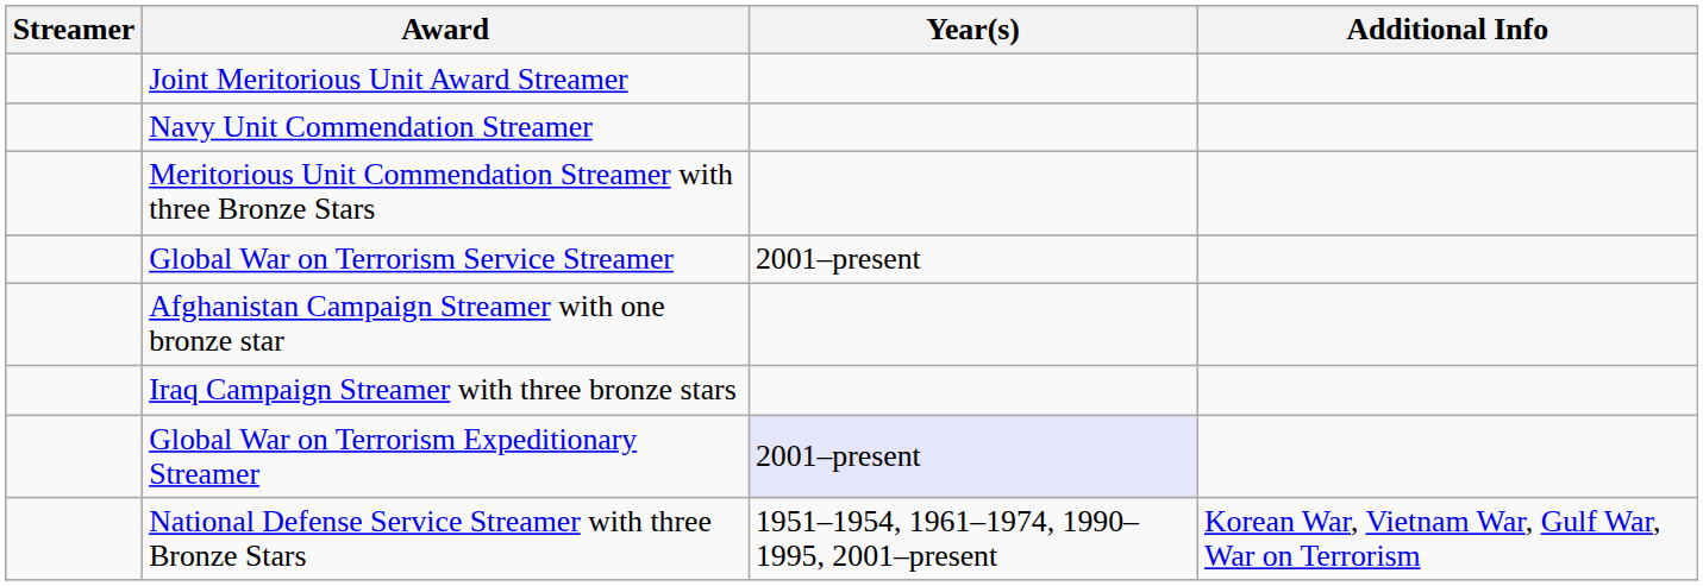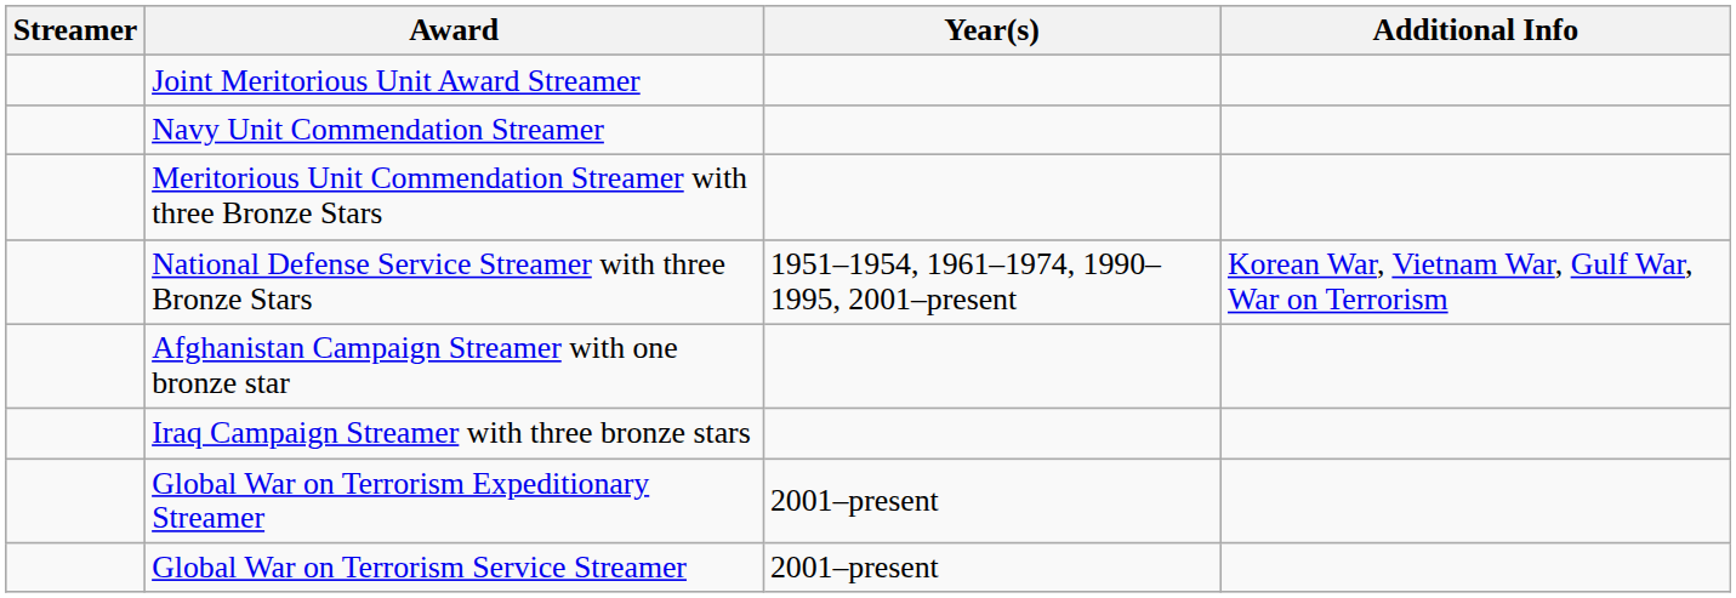 <table class="wikitable" style="margin:auto;">
 <tr>
 <th>Streamer</th>
 <th>Award</th>
 <th>Year(s)</th>
 <th>Additional Info</th>
 </tr>
 <tr>
 <td></td>
 <td><a href='#'>Joint Meritorious Unit Award Streamer</a></td>
 <td><br></td>
 <td><br></td>
 </tr>
 <tr>
 <td></td>
 <td><a href='#'>Navy Unit Commendation Streamer</a></td>
 <td><br></td>
 <td><br></td>
 </tr>
 <tr>
 <td></td>
 <td><a href='#'>Meritorious Unit Commendation Streamer</a> with three Bronze Stars</td>
 <td><br></td>
 <td><br></td>
 </tr>
 <tr>
 <td></td>
-<td><a href='#'>Global War on Terrorism Service Streamer</a></td>
-<td>2001–present</td>
-<td><br></td>
+<td><a href='#'>National Defense Service Streamer</a> with three Bronze Stars</td>
+<td>1951–1954, 1961–1974, 1990–1995, 2001–present</td>
+<td><a href='#'>Korean War</a>, <a href='#'>Vietnam War</a>, <a href='#'>Gulf War</a>, <a href='#'>War on Terrorism</a></td>
 </tr>
 <tr>
 <td></td>
 <td><a href='#'>Afghanistan Campaign Streamer</a> with one bronze star</td>
 <td><br></td>
 <td><br></td>
 </tr>
 <tr>
 <td></td>
 <td><a href='#'>Iraq Campaign Streamer</a> with three bronze stars</td>
 <td><br></td>
 <td><br></td>
 </tr>
 <tr>
 <td></td>
 <td><a href='#'>Global War on Terrorism Expeditionary Streamer</a></td>
-<td style="background: lavender;">2001–present</td>
+<td>2001–present</td>
 <td><br></td>
 </tr>
 <tr>
 <td></td>
-<td><a href='#'>National Defense Service Streamer</a> with three Bronze Stars</td>
-<td>1951–1954, 1961–1974, 1990–1995, 2001–present</td>
-<td><a href='#'>Korean War</a>, <a href='#'>Vietnam War</a>, <a href='#'>Gulf War</a>, <a href='#'>War on Terrorism</a></td>
+<td><a href='#'>Global War on Terrorism Service Streamer</a></td>
+<td>2001–present</td>
+<td><br></td>
 </tr>
 </table>
